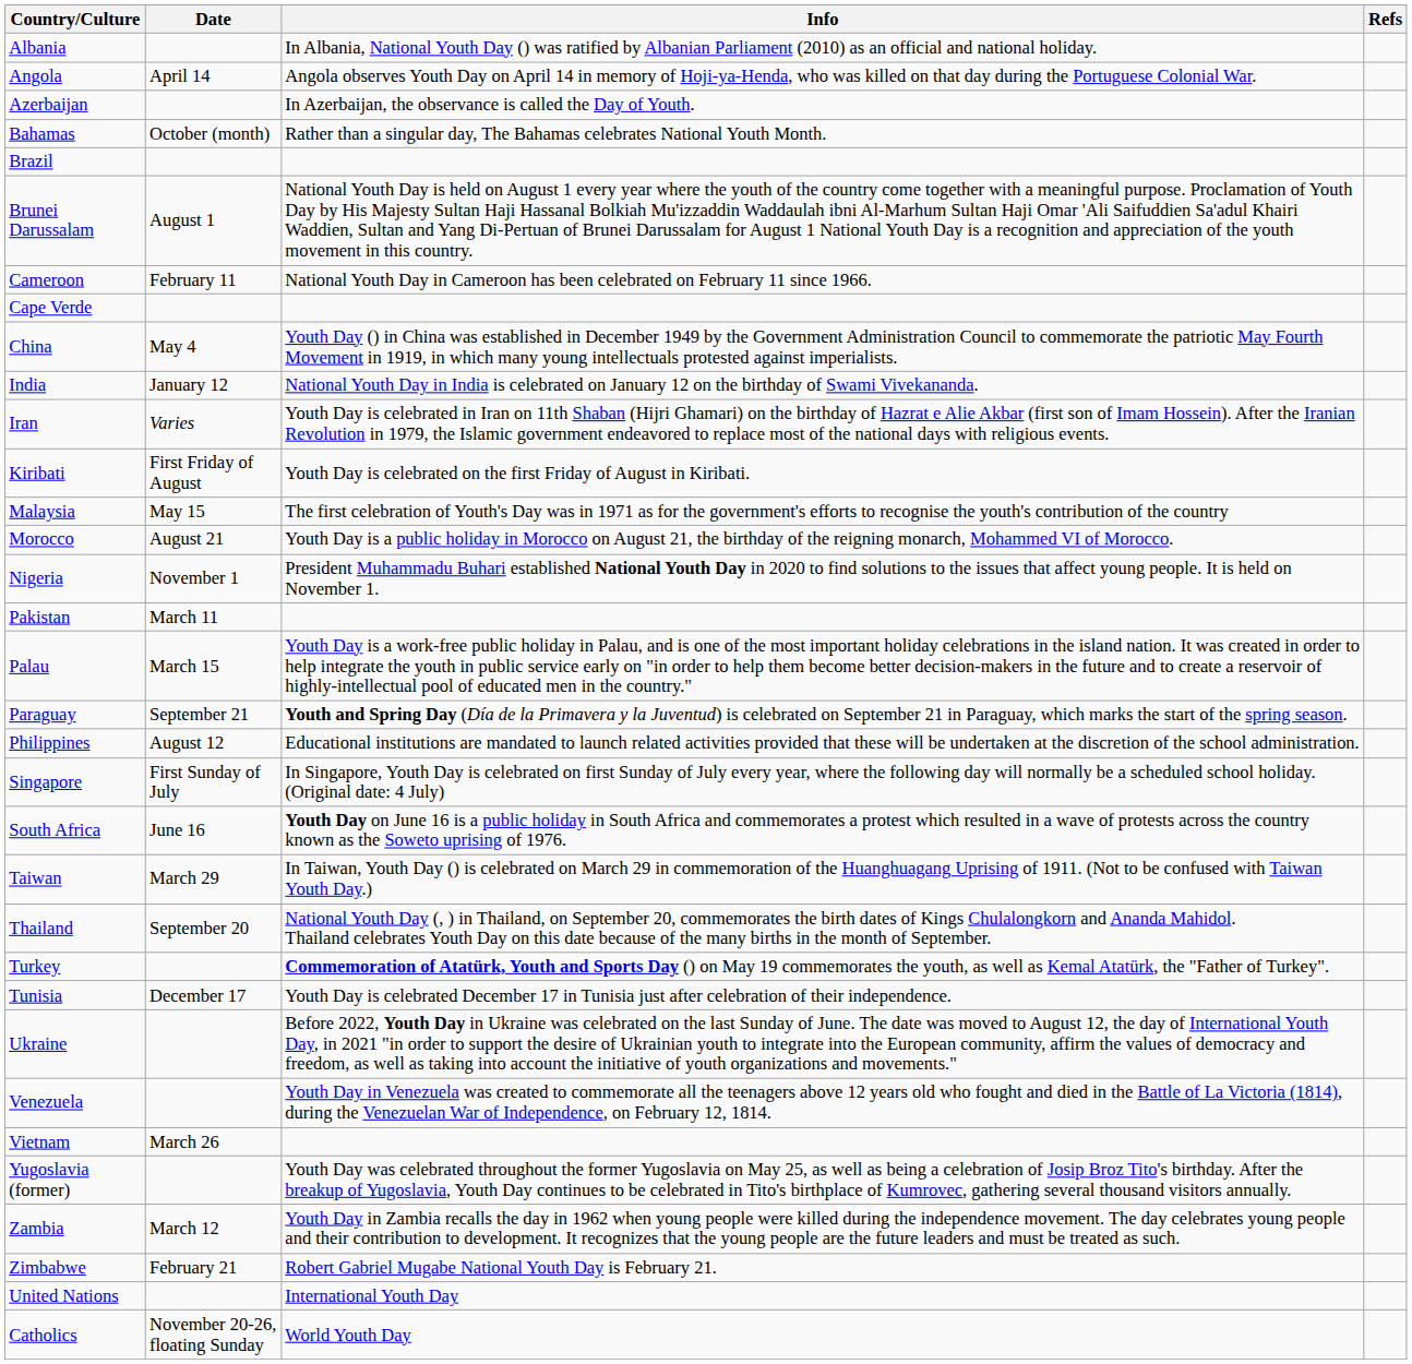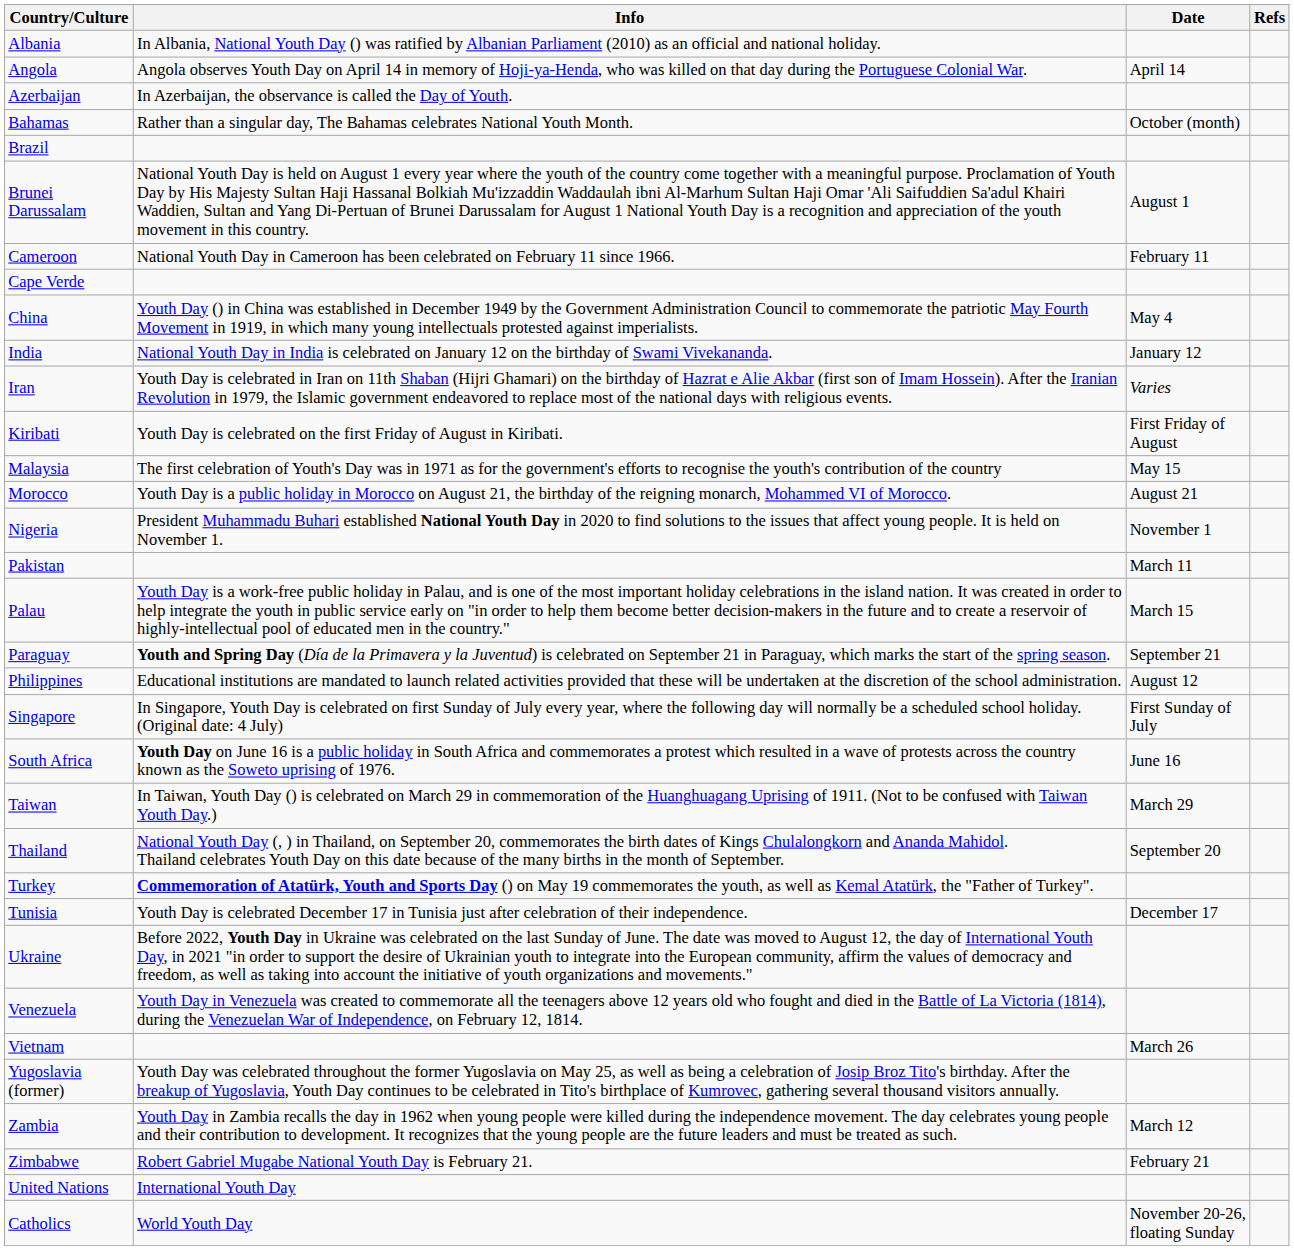 <table class="wikitable">
 <tr>
 <th>Country/Culture</th>
+<th>Info</th>
 <th>Date</th>
-<th>Info</th>
 <th>Refs</th>
 </tr>
 <tr>
 <td><a href='#'>Albania</a></td>
+<td>In Albania, <a href='#'>National Youth Day</a> () was ratified by <a href='#'>Albanian Parliament</a> (2010) as an official and national holiday.</td>
 <td></td>
-<td>In Albania, <a href='#'>National Youth Day</a> () was ratified by <a href='#'>Albanian Parliament</a> (2010) as an official and national holiday.</td>
 <td></td>
 </tr>
 <tr>
 <td><a href='#'>Angola</a></td>
+<td>Angola observes Youth Day on April 14 in memory of <a href='#'>Hoji-ya-Henda</a>, who was killed on that day during the <a href='#'>Portuguese Colonial War</a>.</td>
 <td>April 14</td>
-<td>Angola observes Youth Day on April 14 in memory of <a href='#'>Hoji-ya-Henda</a>, who was killed on that day during the <a href='#'>Portuguese Colonial War</a>.</td>
 <td></td>
 </tr>
 <tr>
 <td><a href='#'>Azerbaijan</a></td>
+<td>In Azerbaijan, the observance is called the <a href='#'>Day of Youth</a>.</td>
 <td></td>
-<td>In Azerbaijan, the observance is called the <a href='#'>Day of Youth</a>.</td>
 <td></td>
 </tr>
 <tr>
 <td><a href='#'>Bahamas</a></td>
+<td>Rather than a singular day, The Bahamas celebrates National Youth Month.</td>
 <td>October (month)</td>
-<td>Rather than a singular day, The Bahamas celebrates National Youth Month.</td>
 <td></td>
 </tr>
 <tr>
 <td><a href='#'>Brazil</a></td>
 <td></td>
 <td></td>
 <td></td>
 </tr>
 <tr>
 <td><a href='#'>Brunei Darussalam</a></td>
+<td>National Youth Day is held on August 1 every year where the youth of the country come together with a meaningful purpose. Proclamation of Youth Day by His Majesty Sultan Haji Hassanal Bolkiah Mu'izzaddin Waddaulah ibni Al-Marhum Sultan Haji Omar 'Ali Saifuddien Sa'adul Khairi Waddien, Sultan and Yang Di-Pertuan of Brunei Darussalam for August 1 National Youth Day is a recognition and appreciation of the youth movement in this country.</td>
 <td>August 1</td>
-<td>National Youth Day is held on August 1 every year where the youth of the country come together with a meaningful purpose. Proclamation of Youth Day by His Majesty Sultan Haji Hassanal Bolkiah Mu'izzaddin Waddaulah ibni Al-Marhum Sultan Haji Omar 'Ali Saifuddien Sa'adul Khairi Waddien, Sultan and Yang Di-Pertuan of Brunei Darussalam for August 1 National Youth Day is a recognition and appreciation of the youth movement in this country.</td>
 <td></td>
 </tr>
 <tr>
 <td><a href='#'>Cameroon</a></td>
+<td>National Youth Day in Cameroon has been celebrated on February 11 since 1966.</td>
 <td>February 11</td>
-<td>National Youth Day in Cameroon has been celebrated on February 11 since 1966.</td>
 <td></td>
 </tr>
 <tr>
 <td><a href='#'>Cape Verde</a></td>
 <td></td>
 <td></td>
 <td></td>
 </tr>
 <tr>
 <td><a href='#'>China</a></td>
+<td><a href='#'>Youth Day</a> () in China was established in December 1949 by the Government Administration Council to commemorate the patriotic <a href='#'>May Fourth Movement</a> in 1919, in which many young intellectuals protested against imperialists.</td>
 <td>May 4</td>
-<td><a href='#'>Youth Day</a> () in China was established in December 1949 by the Government Administration Council to commemorate the patriotic <a href='#'>May Fourth Movement</a> in 1919, in which many young intellectuals protested against imperialists.</td>
 <td></td>
 </tr>
 <tr>
 <td><a href='#'>India</a></td>
+<td><a href='#'>National Youth Day in India</a> is celebrated on January 12 on the birthday of <a href='#'>Swami Vivekananda</a>.</td>
 <td>January 12</td>
-<td><a href='#'>National Youth Day in India</a> is celebrated on January 12 on the birthday of <a href='#'>Swami Vivekananda</a>.</td>
 <td></td>
 </tr>
 <tr>
 <td><a href='#'>Iran</a></td>
+<td>Youth Day is celebrated in Iran on 11th <a href='#'>Shaban</a> (Hijri Ghamari) on the birthday of <a href='#'>Hazrat e Alie Akbar</a> (first son of <a href='#'>Imam Hossein</a>). After the <a href='#'>Iranian Revolution</a> in 1979, the Islamic government endeavored to replace most of the national days with religious events.</td>
 <td><em>Varies</em></td>
-<td>Youth Day is celebrated in Iran on 11th <a href='#'>Shaban</a> (Hijri Ghamari) on the birthday of <a href='#'>Hazrat e Alie Akbar</a> (first son of <a href='#'>Imam Hossein</a>). After the <a href='#'>Iranian Revolution</a> in 1979, the Islamic government endeavored to replace most of the national days with religious events.</td>
 <td></td>
 </tr>
 <tr>
 <td><a href='#'>Kiribati</a></td>
+<td>Youth Day is celebrated on the first Friday of August in Kiribati.</td>
 <td>First Friday of August</td>
-<td>Youth Day is celebrated on the first Friday of August in Kiribati.</td>
 <td></td>
 </tr>
 <tr>
 <td><a href='#'>Malaysia</a></td>
+<td>The first celebration of Youth's Day was in 1971 as for the government's efforts to recognise the youth's contribution of the country</td>
 <td>May 15</td>
-<td>The first celebration of Youth's Day was in 1971 as for the government's efforts to recognise the youth's contribution of the country</td>
 <td></td>
 </tr>
 <tr>
 <td><a href='#'>Morocco</a></td>
+<td>Youth Day is a <a href='#'>public holiday in Morocco</a> on August 21, the birthday of the reigning monarch, <a href='#'>Mohammed VI of Morocco</a>.</td>
 <td>August 21</td>
-<td>Youth Day is a <a href='#'>public holiday in Morocco</a> on August 21, the birthday of the reigning monarch, <a href='#'>Mohammed VI of Morocco</a>.</td>
 <td></td>
 </tr>
 <tr>
 <td><a href='#'>Nigeria</a></td>
+<td>President <a href='#'>Muhammadu Buhari</a> established <strong>National Youth Day</strong> in 2020 to find solutions to the issues that affect young people. It is held on November 1.</td>
 <td>November 1</td>
-<td>President <a href='#'>Muhammadu Buhari</a> established <strong>National Youth Day</strong> in 2020 to find solutions to the issues that affect young people. It is held on November 1.</td>
 <td></td>
 </tr>
 <tr>
 <td><a href='#'>Pakistan</a></td>
+<td></td>
 <td>March 11</td>
+<td></td>
+</tr>
+<tr>
+<td><a href='#'>Palau</a></td>
+<td><a href='#'>Youth Day</a> is a work-free public holiday in Palau, and is one of the most important holiday celebrations in the island nation. It was created in order to help integrate the youth in public service early on "in order to help them become better decision-makers in the future and to create a reservoir of highly-intellectual pool of educated men in the country."</td>
+<td>March 15</td>
+<td></td>
+</tr>
+<tr>
+<td><a href='#'>Paraguay</a></td>
+<td><strong>Youth and Spring Day</strong> (<em>Día de la Primavera y la Juventud</em>) is celebrated on September 21 in Paraguay, which marks the start of the <a href='#'>spring season</a>.</td>
+<td>September 21</td>
+<td></td>
+</tr>
+<tr>
+<td><a href='#'>Philippines</a></td>
+<td>Educational institutions are mandated to launch related activities provided that these will be undertaken at the discretion of the school administration.</td>
+<td>August 12</td>
+<td></td>
+</tr>
+<tr>
+<td><a href='#'>Singapore</a></td>
+<td>In Singapore, Youth Day is celebrated on first Sunday of July every year, where the following day will normally be a scheduled school holiday. (Original date: 4 July)</td>
+<td>First Sunday of July</td>
+<td></td>
+</tr>
+<tr>
+<td><a href='#'>South Africa</a></td>
+<td><strong>Youth Day</strong> on June 16 is a <a href='#'>public holiday</a> in South Africa and commemorates a protest which resulted in a wave of protests across the country known as the <a href='#'>Soweto uprising</a> of 1976.</td>
+<td>June 16</td>
+<td></td>
+</tr>
+<tr>
+<td><a href='#'>Taiwan</a></td>
+<td>In Taiwan, Youth Day () is celebrated on March 29 in commemoration of the <a href='#'>Huanghuagang Uprising</a> of 1911. (Not to be confused with <a href='#'>Taiwan Youth Day</a>.)</td>
+<td>March 29</td>
+<td></td>
+</tr>
+<tr>
+<td><a href='#'>Thailand</a></td>
+<td><a href='#'>National Youth Day</a> (, <em></em>) in Thailand, on September 20, commemorates the birth dates of Kings <a href='#'>Chulalongkorn</a> and <a href='#'>Ananda Mahidol</a>.<br>Thailand celebrates Youth Day on this date because of the many births in the month of September.</td>
+<td>September 20</td>
+<td></td>
+</tr>
+<tr>
+<td><a href='#'>Turkey</a></td>
+<td><strong><a href='#'>Commemoration of Atatürk, Youth and Sports Day</a></strong> () on May 19 commemorates the youth, as well as <a href='#'>Kemal Atatürk</a>, the "Father of Turkey".</td>
 <td></td>
 <td></td>
 </tr>
 <tr>
-<td><a href='#'>Palau</a></td>
-<td>March 15</td>
-<td><a href='#'>Youth Day</a> is a work-free public holiday in Palau, and is one of the most important holiday celebrations in the island nation. It was created in order to help integrate the youth in public service early on "in order to help them become better decision-makers in the future and to create a reservoir of highly-intellectual pool of educated men in the country."</td>
-<td></td>
-</tr>
-<tr>
-<td><a href='#'>Paraguay</a></td>
-<td>September 21</td>
-<td><strong>Youth and Spring Day</strong> (<em>Día de la Primavera y la Juventud</em>) is celebrated on September 21 in Paraguay, which marks the start of the <a href='#'>spring season</a>.</td>
-<td></td>
-</tr>
-<tr>
-<td><a href='#'>Philippines</a></td>
-<td>August 12</td>
-<td>Educational institutions are mandated to launch related activities provided that these will be undertaken at the discretion of the school administration.</td>
-<td></td>
-</tr>
-<tr>
-<td><a href='#'>Singapore</a></td>
-<td>First Sunday of July</td>
-<td>In Singapore, Youth Day is celebrated on first Sunday of July every year, where the following day will normally be a scheduled school holiday. (Original date: 4 July)</td>
-<td></td>
-</tr>
-<tr>
-<td><a href='#'>South Africa</a></td>
-<td>June 16</td>
-<td><strong>Youth Day</strong> on June 16 is a <a href='#'>public holiday</a> in South Africa and commemorates a protest which resulted in a wave of protests across the country known as the <a href='#'>Soweto uprising</a> of 1976.</td>
-<td></td>
-</tr>
-<tr>
-<td><a href='#'>Taiwan</a></td>
-<td>March 29</td>
-<td>In Taiwan, Youth Day () is celebrated on March 29 in commemoration of the <a href='#'>Huanghuagang Uprising</a> of 1911. (Not to be confused with <a href='#'>Taiwan Youth Day</a>.)</td>
-<td></td>
-</tr>
-<tr>
-<td><a href='#'>Thailand</a></td>
-<td>September 20</td>
-<td><a href='#'>National Youth Day</a> (, <em></em>) in Thailand, on September 20, commemorates the birth dates of Kings <a href='#'>Chulalongkorn</a> and <a href='#'>Ananda Mahidol</a>.<br>Thailand celebrates Youth Day on this date because of the many births in the month of September.</td>
-<td></td>
-</tr>
-<tr>
-<td><a href='#'>Turkey</a></td>
-<td></td>
-<td><strong><a href='#'>Commemoration of Atatürk, Youth and Sports Day</a></strong> () on May 19 commemorates the youth, as well as <a href='#'>Kemal Atatürk</a>, the "Father of Turkey".</td>
-<td></td>
-</tr>
-<tr>
 <td><a href='#'>Tunisia</a></td>
+<td>Youth Day is celebrated December 17 in Tunisia just after celebration of their independence.</td>
 <td>December 17</td>
-<td>Youth Day is celebrated December 17 in Tunisia just after celebration of their independence.</td>
 <td></td>
 </tr>
 <tr>
 <td><a href='#'>Ukraine</a></td>
+<td>Before 2022, <strong>Youth Day</strong> in Ukraine was celebrated on the last Sunday of June. The date was moved to August 12, the day of <a href='#'>International Youth Day</a>, in 2021 "in order to support the desire of Ukrainian youth to integrate into the European community, affirm the values of democracy and freedom, as well as taking into account the initiative of youth organizations and movements."</td>
 <td></td>
-<td>Before 2022, <strong>Youth Day</strong> in Ukraine was celebrated on the last Sunday of June. The date was moved to August 12, the day of <a href='#'>International Youth Day</a>, in 2021 "in order to support the desire of Ukrainian youth to integrate into the European community, affirm the values of democracy and freedom, as well as taking into account the initiative of youth organizations and movements."</td>
 <td></td>
 </tr>
 <tr>
 <td><a href='#'>Venezuela</a></td>
+<td><a href='#'>Youth Day in Venezuela</a> was created to commemorate all the teenagers above 12 years old who fought and died in the <a href='#'>Battle of La Victoria (1814)</a>, during the <a href='#'>Venezuelan War of Independence</a>, on February 12, 1814.</td>
 <td></td>
-<td><a href='#'>Youth Day in Venezuela</a> was created to commemorate all the teenagers above 12 years old who fought and died in the <a href='#'>Battle of La Victoria (1814)</a>, during the <a href='#'>Venezuelan War of Independence</a>, on February 12, 1814.</td>
 <td></td>
 </tr>
 <tr>
 <td><a href='#'>Vietnam</a></td>
+<td></td>
 <td>March 26</td>
+<td></td>
+</tr>
+<tr>
+<td><a href='#'>Yugoslavia</a><br>(former)</td>
+<td>Youth Day was celebrated throughout the former Yugoslavia on May 25, as well as being a celebration of <a href='#'>Josip Broz Tito</a>'s birthday. After the <a href='#'>breakup of Yugoslavia</a>, Youth Day continues to be celebrated in Tito's birthplace of <a href='#'>Kumrovec</a>, gathering several thousand visitors annually.</td>
 <td></td>
 <td></td>
 </tr>
 <tr>
-<td><a href='#'>Yugoslavia</a><br>(former)</td>
-<td></td>
-<td>Youth Day was celebrated throughout the former Yugoslavia on May 25, as well as being a celebration of <a href='#'>Josip Broz Tito</a>'s birthday. After the <a href='#'>breakup of Yugoslavia</a>, Youth Day continues to be celebrated in Tito's birthplace of <a href='#'>Kumrovec</a>, gathering several thousand visitors annually.</td>
-<td></td>
-</tr>
-<tr>
 <td><a href='#'>Zambia</a></td>
+<td><a href='#'>Youth Day</a> in Zambia recalls the day in 1962 when young people were killed during the independence movement. The day celebrates young people and their contribution to development. It recognizes that the young people are the future leaders and must be treated as such.</td>
 <td>March 12</td>
-<td><a href='#'>Youth Day</a> in Zambia recalls the day in 1962 when young people were killed during the independence movement. The day celebrates young people and their contribution to development. It recognizes that the young people are the future leaders and must be treated as such.</td>
 <td></td>
 </tr>
 <tr>
 <td><a href='#'>Zimbabwe</a></td>
+<td><a href='#'>Robert Gabriel Mugabe National Youth Day</a> is February 21.</td>
 <td>February 21</td>
-<td><a href='#'>Robert Gabriel Mugabe National Youth Day</a> is February 21.</td>
 <td></td>
 </tr>
 <tr>
 <td><a href='#'>United Nations</a></td>
+<td><a href='#'>International Youth Day</a></td>
 <td></td>
-<td><a href='#'>International Youth Day</a></td>
 <td></td>
 </tr>
 <tr>
 <td><a href='#'>Catholics</a></td>
+<td><a href='#'>World Youth Day</a></td>
 <td>November 20-26, floating Sunday</td>
-<td><a href='#'>World Youth Day</a></td>
 <td></td>
 </tr>
 </table>
